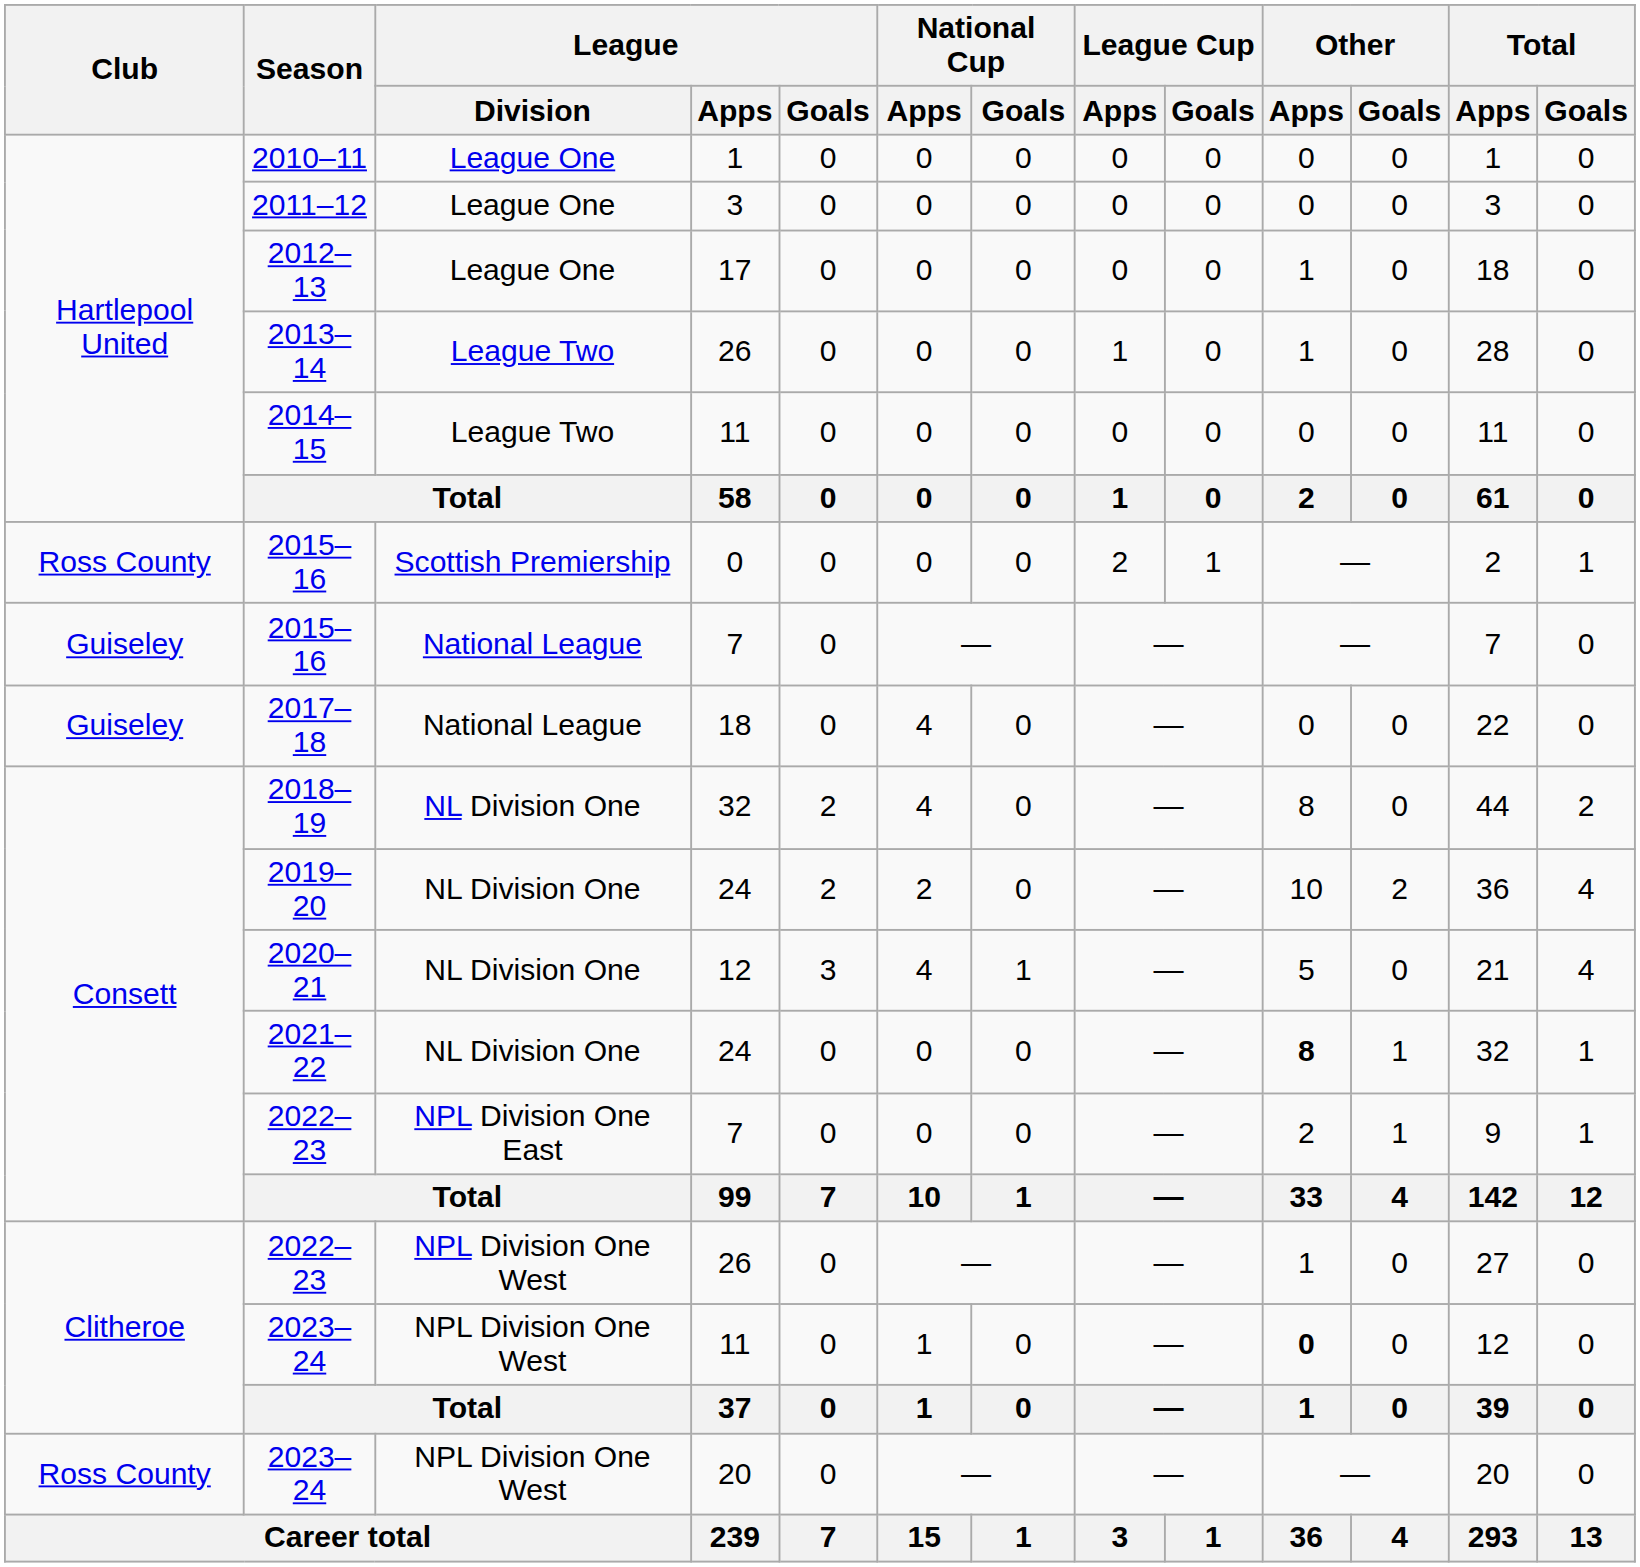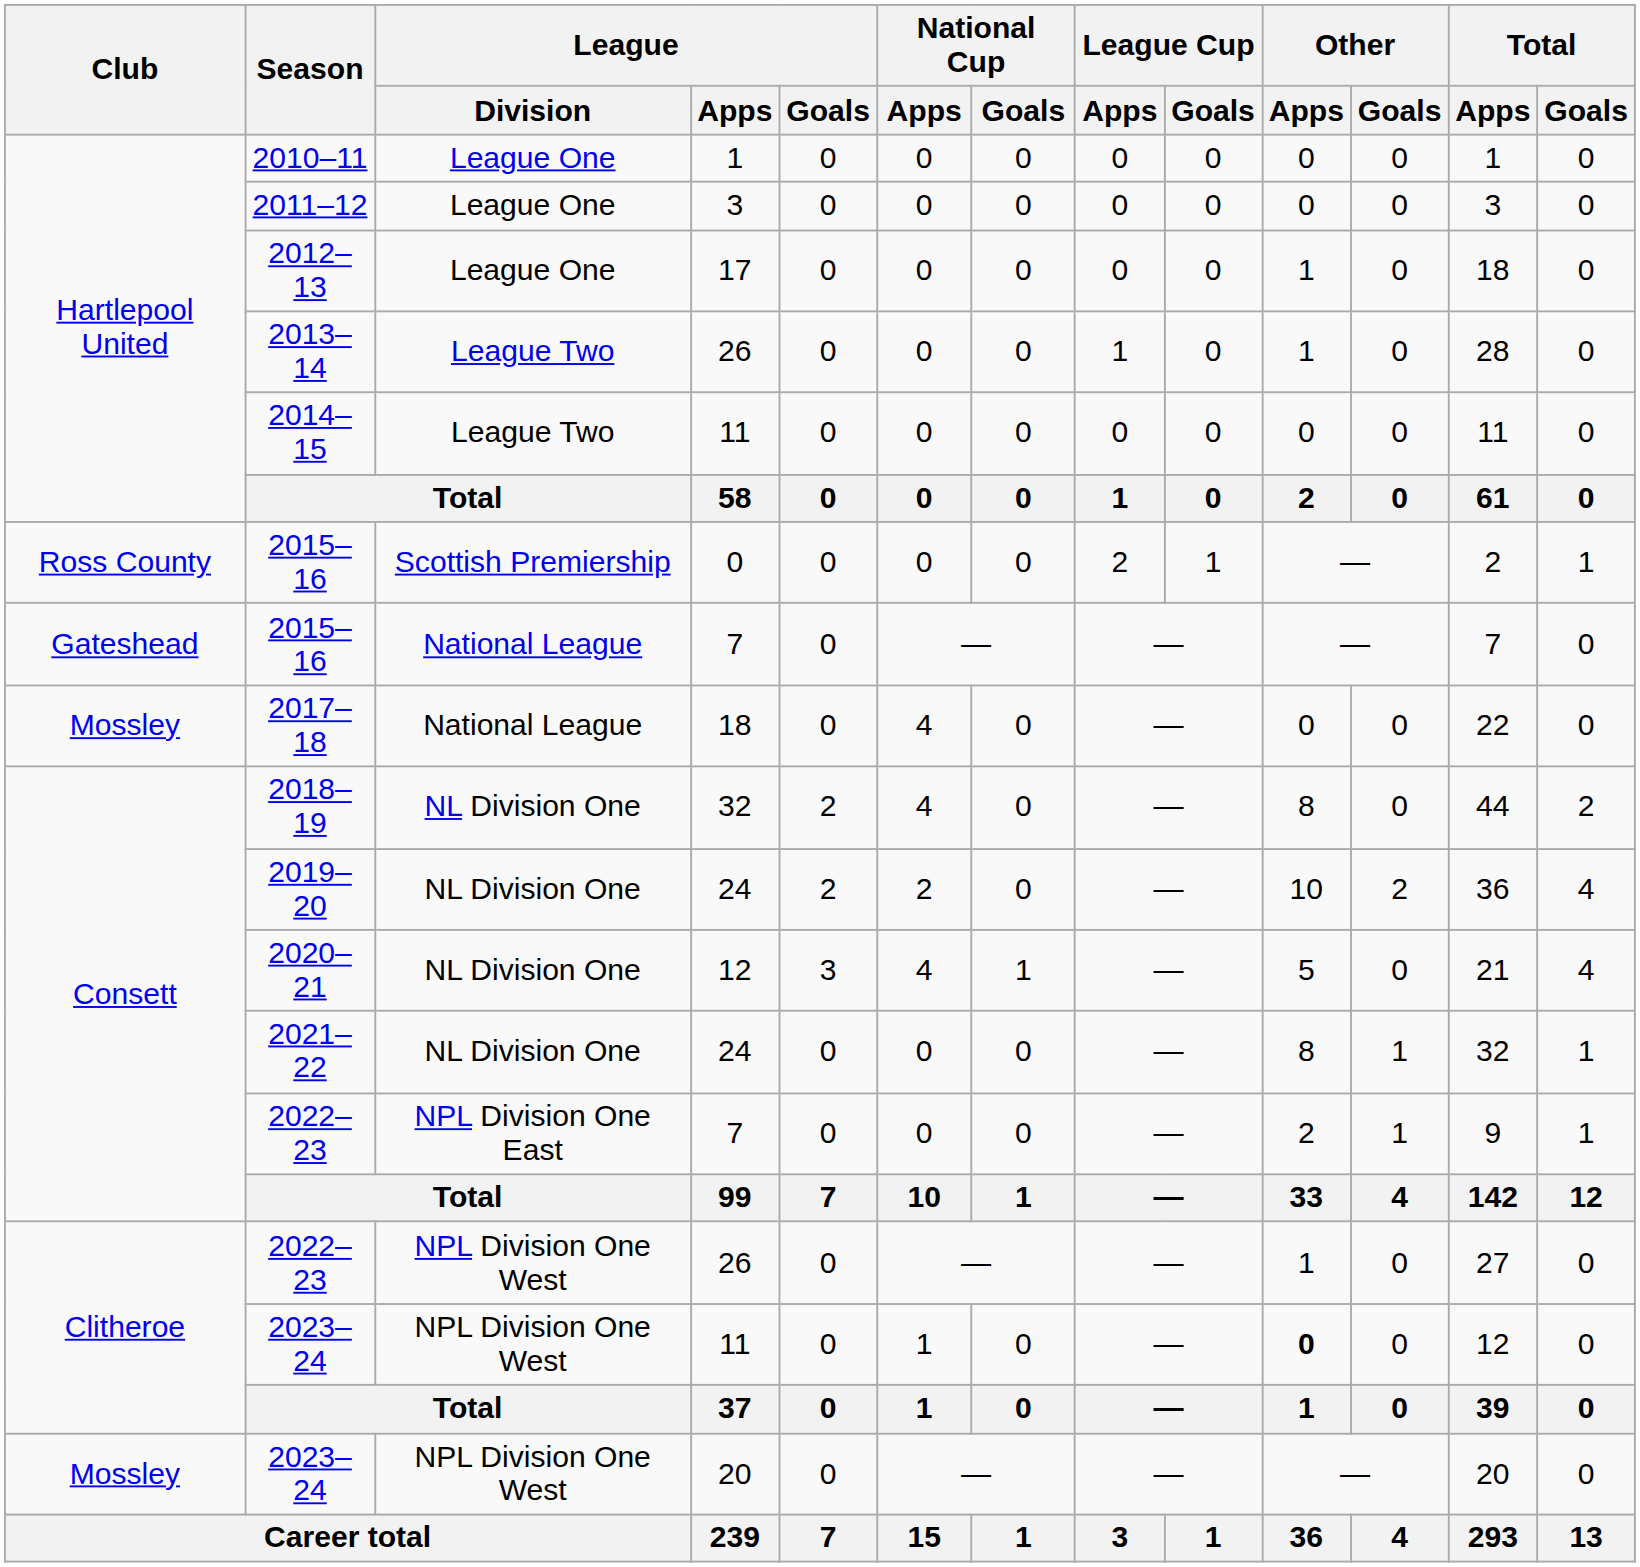 <table class="wikitable" style="text-align: center">
 <tr>
 <th rowspan="2">Club</th>
 <th rowspan="2">Season</th>
 <th colspan="3">League</th>
 <th colspan="2">National Cup</th>
 <th colspan="2">League Cup</th>
 <th colspan="2">Other</th>
 <th colspan="2">Total</th>
 </tr>
 <tr>
 <th>Division</th>
 <th>Apps</th>
 <th>Goals</th>
 <th>Apps</th>
 <th>Goals</th>
 <th>Apps</th>
 <th>Goals</th>
 <th>Apps</th>
 <th>Goals</th>
 <th>Apps</th>
 <th>Goals</th>
 </tr>
 <tr>
 <td rowspan="6"><a href='#'>Hartlepool United</a></td>
 <td><a href='#'>2010–11</a></td>
 <td><a href='#'>League One</a></td>
 <td>1</td>
 <td>0</td>
 <td>0</td>
 <td>0</td>
 <td>0</td>
 <td>0</td>
 <td>0</td>
 <td>0</td>
 <td>1</td>
 <td>0</td>
 </tr>
 <tr>
 <td><a href='#'>2011–12</a></td>
 <td>League One</td>
 <td>3</td>
 <td>0</td>
 <td>0</td>
 <td>0</td>
 <td>0</td>
 <td>0</td>
 <td>0</td>
 <td>0</td>
 <td>3</td>
 <td>0</td>
 </tr>
 <tr>
 <td><a href='#'>2012–13</a></td>
 <td>League One</td>
 <td>17</td>
 <td>0</td>
 <td>0</td>
 <td>0</td>
 <td>0</td>
 <td>0</td>
 <td>1</td>
 <td>0</td>
 <td>18</td>
 <td>0</td>
 </tr>
 <tr>
 <td><a href='#'>2013–14</a></td>
 <td><a href='#'>League Two</a></td>
 <td>26</td>
 <td>0</td>
 <td>0</td>
 <td>0</td>
 <td>1</td>
 <td>0</td>
 <td>1</td>
 <td>0</td>
 <td>28</td>
 <td>0</td>
 </tr>
 <tr>
 <td><a href='#'>2014–15</a></td>
 <td>League Two</td>
 <td>11</td>
 <td>0</td>
 <td>0</td>
 <td>0</td>
 <td>0</td>
 <td>0</td>
 <td>0</td>
 <td>0</td>
 <td>11</td>
 <td>0</td>
 </tr>
 <tr>
 <th colspan="2">Total</th>
 <th>58</th>
 <th>0</th>
 <th>0</th>
 <th>0</th>
 <th>1</th>
 <th>0</th>
 <th>2</th>
 <th>0</th>
 <th>61</th>
 <th>0</th>
 </tr>
 <tr>
 <td><a href='#'>Ross County</a></td>
 <td><a href='#'>2015–16</a></td>
 <td><a href='#'>Scottish Premiership</a></td>
 <td>0</td>
 <td>0</td>
 <td>0</td>
 <td>0</td>
 <td>2</td>
 <td>1</td>
 <td colspan="2">—</td>
 <td>2</td>
 <td>1</td>
 </tr>
 <tr>
-<td><a href='#'>Guiseley</a></td>
+<td><a href='#'>Gateshead</a></td>
 <td><a href='#'>2015–16</a></td>
 <td><a href='#'>National League</a></td>
 <td>7</td>
 <td>0</td>
 <td colspan="2">—</td>
 <td colspan="2">—</td>
 <td colspan="2">—</td>
 <td>7</td>
 <td>0</td>
 </tr>
 <tr>
-<td><a href='#'>Guiseley</a></td>
+<td><a href='#'>Mossley</a></td>
 <td><a href='#'>2017–18</a></td>
 <td>National League</td>
 <td>18</td>
 <td>0</td>
 <td>4</td>
 <td>0</td>
 <td colspan="2">—</td>
 <td>0</td>
 <td>0</td>
 <td>22</td>
 <td>0</td>
 </tr>
 <tr>
 <td rowspan="6"><a href='#'>Consett</a></td>
 <td><a href='#'>2018–19</a></td>
 <td><a href='#'>NL</a> Division One</td>
 <td>32</td>
 <td>2</td>
 <td>4</td>
 <td>0</td>
 <td colspan="2">—</td>
 <td>8</td>
 <td>0</td>
 <td>44</td>
 <td>2</td>
 </tr>
 <tr>
 <td><a href='#'>2019–20</a></td>
 <td>NL Division One</td>
 <td>24</td>
 <td>2</td>
 <td>2</td>
 <td>0</td>
 <td colspan="2">—</td>
 <td>10</td>
 <td>2</td>
 <td>36</td>
 <td>4</td>
 </tr>
 <tr>
 <td><a href='#'>2020–21</a></td>
 <td>NL Division One</td>
 <td>12</td>
 <td>3</td>
 <td>4</td>
 <td>1</td>
 <td colspan="2">—</td>
 <td>5</td>
 <td>0</td>
 <td>21</td>
 <td>4</td>
 </tr>
 <tr>
 <td><a href='#'>2021–22</a></td>
 <td>NL Division One</td>
 <td>24</td>
 <td>0</td>
 <td>0</td>
 <td>0</td>
 <td colspan="2">—</td>
-<td><strong>8</strong></td>
+<td>8</td>
 <td>1</td>
 <td>32</td>
 <td>1</td>
 </tr>
 <tr>
 <td><a href='#'>2022–23</a></td>
 <td><a href='#'>NPL</a> Division One East</td>
 <td>7</td>
 <td>0</td>
 <td>0</td>
 <td>0</td>
 <td colspan="2">—</td>
 <td>2</td>
 <td>1</td>
 <td>9</td>
 <td>1</td>
 </tr>
 <tr>
 <th colspan="2">Total</th>
 <th>99</th>
 <th>7</th>
 <th>10</th>
 <th>1</th>
 <th colspan="2">—</th>
 <th>33</th>
 <th>4</th>
 <th>142</th>
 <th>12</th>
 </tr>
 <tr>
 <td rowspan="3"><a href='#'>Clitheroe</a></td>
 <td><a href='#'>2022–23</a></td>
 <td><a href='#'>NPL</a> Division One West</td>
 <td>26</td>
 <td>0</td>
 <td colspan="2">—</td>
 <td colspan="2">—</td>
 <td>1</td>
 <td>0</td>
 <td>27</td>
 <td>0</td>
 </tr>
 <tr>
 <td><a href='#'>2023–24</a></td>
 <td>NPL Division One West</td>
 <td>11</td>
 <td>0</td>
 <td>1</td>
 <td>0</td>
 <td colspan="2">—</td>
 <td><strong>0</strong></td>
 <td>0</td>
 <td>12</td>
 <td>0</td>
 </tr>
 <tr>
 <th colspan="2">Total</th>
 <th>37</th>
 <th>0</th>
 <th>1</th>
 <th>0</th>
 <th colspan="2">—</th>
 <th>1</th>
 <th>0</th>
 <th>39</th>
 <th>0</th>
 </tr>
 <tr>
-<td><a href='#'>Ross County</a></td>
+<td><a href='#'>Mossley</a></td>
 <td><a href='#'>2023–24</a></td>
 <td>NPL Division One West</td>
 <td>20</td>
 <td>0</td>
 <td colspan="2">—</td>
 <td colspan="2">—</td>
 <td colspan="2">—</td>
 <td>20</td>
 <td>0</td>
 </tr>
 <tr>
 <th colspan="3">Career total</th>
 <th>239</th>
 <th>7</th>
 <th>15</th>
 <th>1</th>
 <th>3</th>
 <th>1</th>
 <th>36</th>
 <th>4</th>
 <th>293</th>
 <th>13</th>
 </tr>
 </table>
